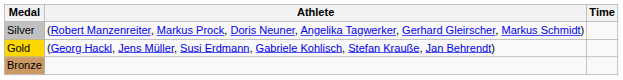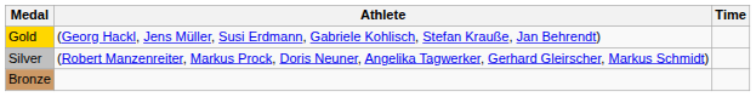 <table class="wikitable">
 <tr>
 <th>Medal</th>
 <th>Athlete</th>
 <th>Time</th>
 </tr>
 <tr>
-<td bgcolor="silver">Silver</td>
-<td> (<a href='#'>Robert Manzenreiter</a>, <a href='#'>Markus Prock</a>, <a href='#'>Doris Neuner</a>, <a href='#'>Angelika Tagwerker</a>, <a href='#'>Gerhard Gleirscher</a>, <a href='#'>Markus Schmidt</a>)</td>
+<td bgcolor="gold">Gold</td>
+<td> (<a href='#'>Georg Hackl</a>, <a href='#'>Jens Müller</a>, <a href='#'>Susi Erdmann</a>, <a href='#'>Gabriele Kohlisch</a>, <a href='#'>Stefan Krauße</a>, <a href='#'>Jan Behrendt</a>)</td>
 <td></td>
 </tr>
 <tr>
-<td bgcolor="gold">Gold</td>
-<td> (<a href='#'>Georg Hackl</a>, <a href='#'>Jens Müller</a>, <a href='#'>Susi Erdmann</a>, <a href='#'>Gabriele Kohlisch</a>, <a href='#'>Stefan Krauße</a>, <a href='#'>Jan Behrendt</a>)</td>
+<td bgcolor="silver">Silver</td>
+<td> (<a href='#'>Robert Manzenreiter</a>, <a href='#'>Markus Prock</a>, <a href='#'>Doris Neuner</a>, <a href='#'>Angelika Tagwerker</a>, <a href='#'>Gerhard Gleirscher</a>, <a href='#'>Markus Schmidt</a>)</td>
 <td></td>
 </tr>
 <tr>
 <td bgcolor="CC9966">Bronze</td>
 <td></td>
 </tr>
 </table>
